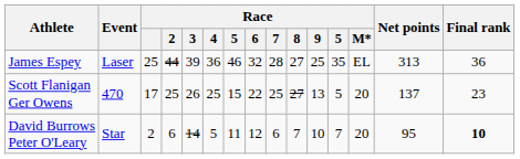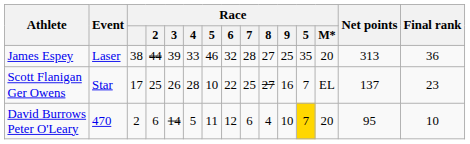 <table class="wikitable" style="font-size:90%;">
 <tr>
 <th rowspan=2>Athlete</th>
 <th rowspan=2>Event</th>
 <th colspan=11>Race</th>
 <th rowspan=2>Net points</th>
 <th rowspan=2>Final rank</th>
 </tr>
 <tr style="font-size:95%">
 <th></th>
 <th>2</th>
 <th>3</th>
 <th>4</th>
 <th>5</th>
 <th>6</th>
 <th>7</th>
 <th>8</th>
 <th>9</th>
 <th>5</th>
 <th>M*</th>
 </tr>
 <tr align=center>
 <td align=left><a href='#'>James Espey</a></td>
 <td align=left><a href='#'>Laser</a></td>
-<td>25</td>
+<td>38</td>
 <td><s>44</s></td>
 <td>39</td>
-<td>36</td>
+<td>33</td>
 <td>46</td>
 <td>32</td>
 <td>28</td>
 <td>27</td>
 <td>25</td>
 <td>35</td>
-<td>EL</td>
+<td>20</td>
 <td>313</td>
 <td>36</td>
 </tr>
 <tr align=center>
 <td align=left><a href='#'>Scott Flanigan</a><br><a href='#'>Ger Owens</a></td>
-<td align=left><a href='#'>470</a></td>
+<td align=left><a href='#'>Star</a></td>
 <td>17</td>
 <td>25</td>
 <td>26</td>
-<td>25</td>
-<td>15</td>
+<td>28</td>
+<td>10</td>
 <td>22</td>
 <td>25</td>
 <td><s>27</s></td>
-<td>13</td>
-<td>5</td>
-<td>20</td>
+<td>16</td>
+<td>7</td>
+<td>EL</td>
 <td>137</td>
 <td>23</td>
 </tr>
 <tr align=center>
 <td align=left><a href='#'>David Burrows</a><br><a href='#'>Peter O'Leary</a></td>
-<td align=left><a href='#'>Star</a></td>
+<td align=left><a href='#'>470</a></td>
 <td>2</td>
 <td>6</td>
 <td><s>14</s></td>
 <td>5</td>
 <td>11</td>
 <td>12</td>
 <td>6</td>
-<td>7</td>
+<td>4</td>
 <td>10</td>
-<td>7</td>
+<td style="background: gold;">7</td>
 <td>20</td>
 <td>95</td>
-<td><strong>10</strong></td>
+<td>10</td>
 </tr>
 </table>
